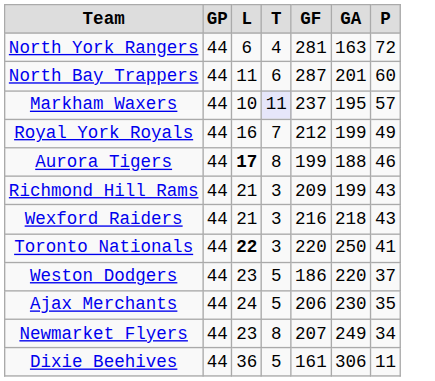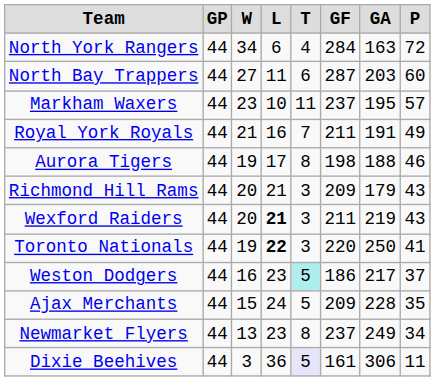 <table class="wikitable">
 <tr align="center"  bgcolor="#dddddd">
 <td><strong>Team</strong></td>
 <td><strong>GP</strong></td>
+<td><strong>W</strong></td>
 <td><strong>L</strong></td>
 <td><strong>T</strong></td>
 <td><strong>GF</strong></td>
 <td><strong>GA</strong></td>
 <td><strong>P</strong></td>
 </tr>
 <tr align="center">
 <td><a href='#'>North York Rangers</a></td>
 <td>44</td>
+<td>34</td>
 <td>6</td>
 <td>4</td>
-<td>281</td>
+<td>284</td>
 <td>163</td>
 <td>72</td>
 </tr>
 <tr align="center">
 <td><a href='#'>North Bay Trappers</a></td>
 <td>44</td>
+<td>27</td>
 <td>11</td>
 <td>6</td>
 <td>287</td>
-<td>201</td>
+<td>203</td>
 <td>60</td>
 </tr>
 <tr align="center">
 <td><a href='#'>Markham Waxers</a></td>
 <td>44</td>
+<td>23</td>
 <td>10</td>
-<td style="background: lavender;">11</td>
+<td>11</td>
 <td>237</td>
 <td>195</td>
 <td>57</td>
 </tr>
 <tr align="center">
 <td><a href='#'>Royal York Royals</a></td>
 <td>44</td>
+<td>21</td>
 <td>16</td>
 <td>7</td>
-<td>212</td>
-<td>199</td>
+<td>211</td>
+<td>191</td>
 <td>49</td>
 </tr>
 <tr align="center">
 <td><a href='#'>Aurora Tigers</a></td>
 <td>44</td>
-<td><strong>17</strong></td>
+<td>19</td>
+<td>17</td>
 <td>8</td>
-<td>199</td>
+<td>198</td>
 <td>188</td>
 <td>46</td>
 </tr>
 <tr align="center">
 <td><a href='#'>Richmond Hill Rams</a></td>
 <td>44</td>
+<td>20</td>
 <td>21</td>
 <td>3</td>
 <td>209</td>
-<td>199</td>
+<td>179</td>
 <td>43</td>
 </tr>
 <tr align="center">
 <td><a href='#'>Wexford Raiders</a></td>
 <td>44</td>
-<td>21</td>
+<td>20</td>
+<td><strong>21</strong></td>
 <td>3</td>
-<td>216</td>
-<td>218</td>
+<td>211</td>
+<td>219</td>
 <td>43</td>
 </tr>
 <tr align="center">
 <td><a href='#'>Toronto Nationals</a></td>
 <td>44</td>
+<td>19</td>
 <td><strong>22</strong></td>
 <td>3</td>
 <td>220</td>
 <td>250</td>
 <td>41</td>
 </tr>
 <tr align="center">
 <td><a href='#'>Weston Dodgers</a></td>
 <td>44</td>
+<td>16</td>
 <td>23</td>
-<td>5</td>
+<td style="background: paleturquoise;">5</td>
 <td>186</td>
-<td>220</td>
+<td>217</td>
 <td>37</td>
 </tr>
 <tr align="center">
 <td><a href='#'>Ajax Merchants</a></td>
 <td>44</td>
+<td>15</td>
 <td>24</td>
 <td>5</td>
-<td>206</td>
-<td>230</td>
+<td>209</td>
+<td>228</td>
 <td>35</td>
 </tr>
 <tr align="center">
 <td><a href='#'>Newmarket Flyers</a></td>
 <td>44</td>
+<td>13</td>
 <td>23</td>
 <td>8</td>
-<td>207</td>
+<td>237</td>
 <td>249</td>
 <td>34</td>
 </tr>
 <tr align="center">
 <td><a href='#'>Dixie Beehives</a></td>
 <td>44</td>
+<td>3</td>
 <td>36</td>
-<td>5</td>
+<td style="background: lavender;">5</td>
 <td>161</td>
 <td>306</td>
 <td>11</td>
 </tr>
 </table>
